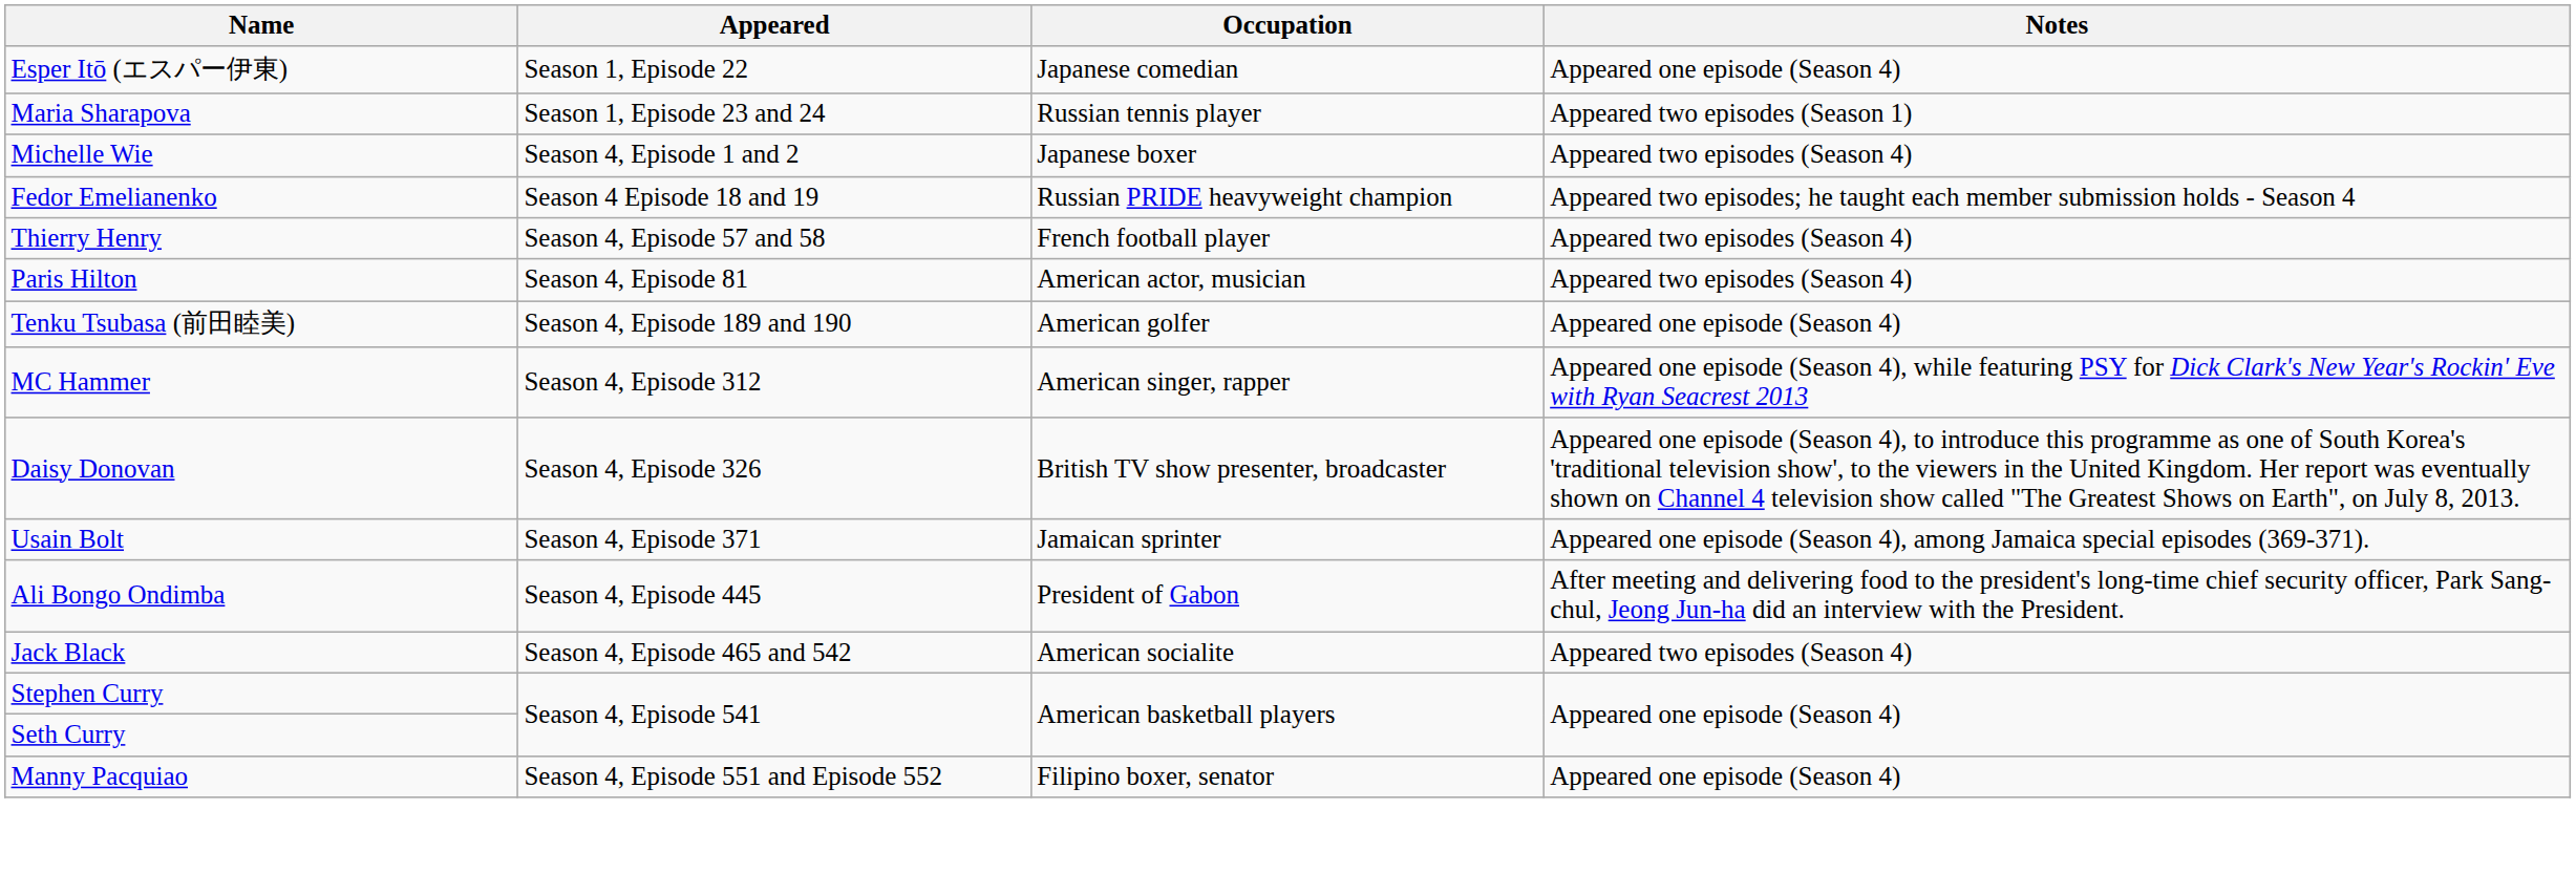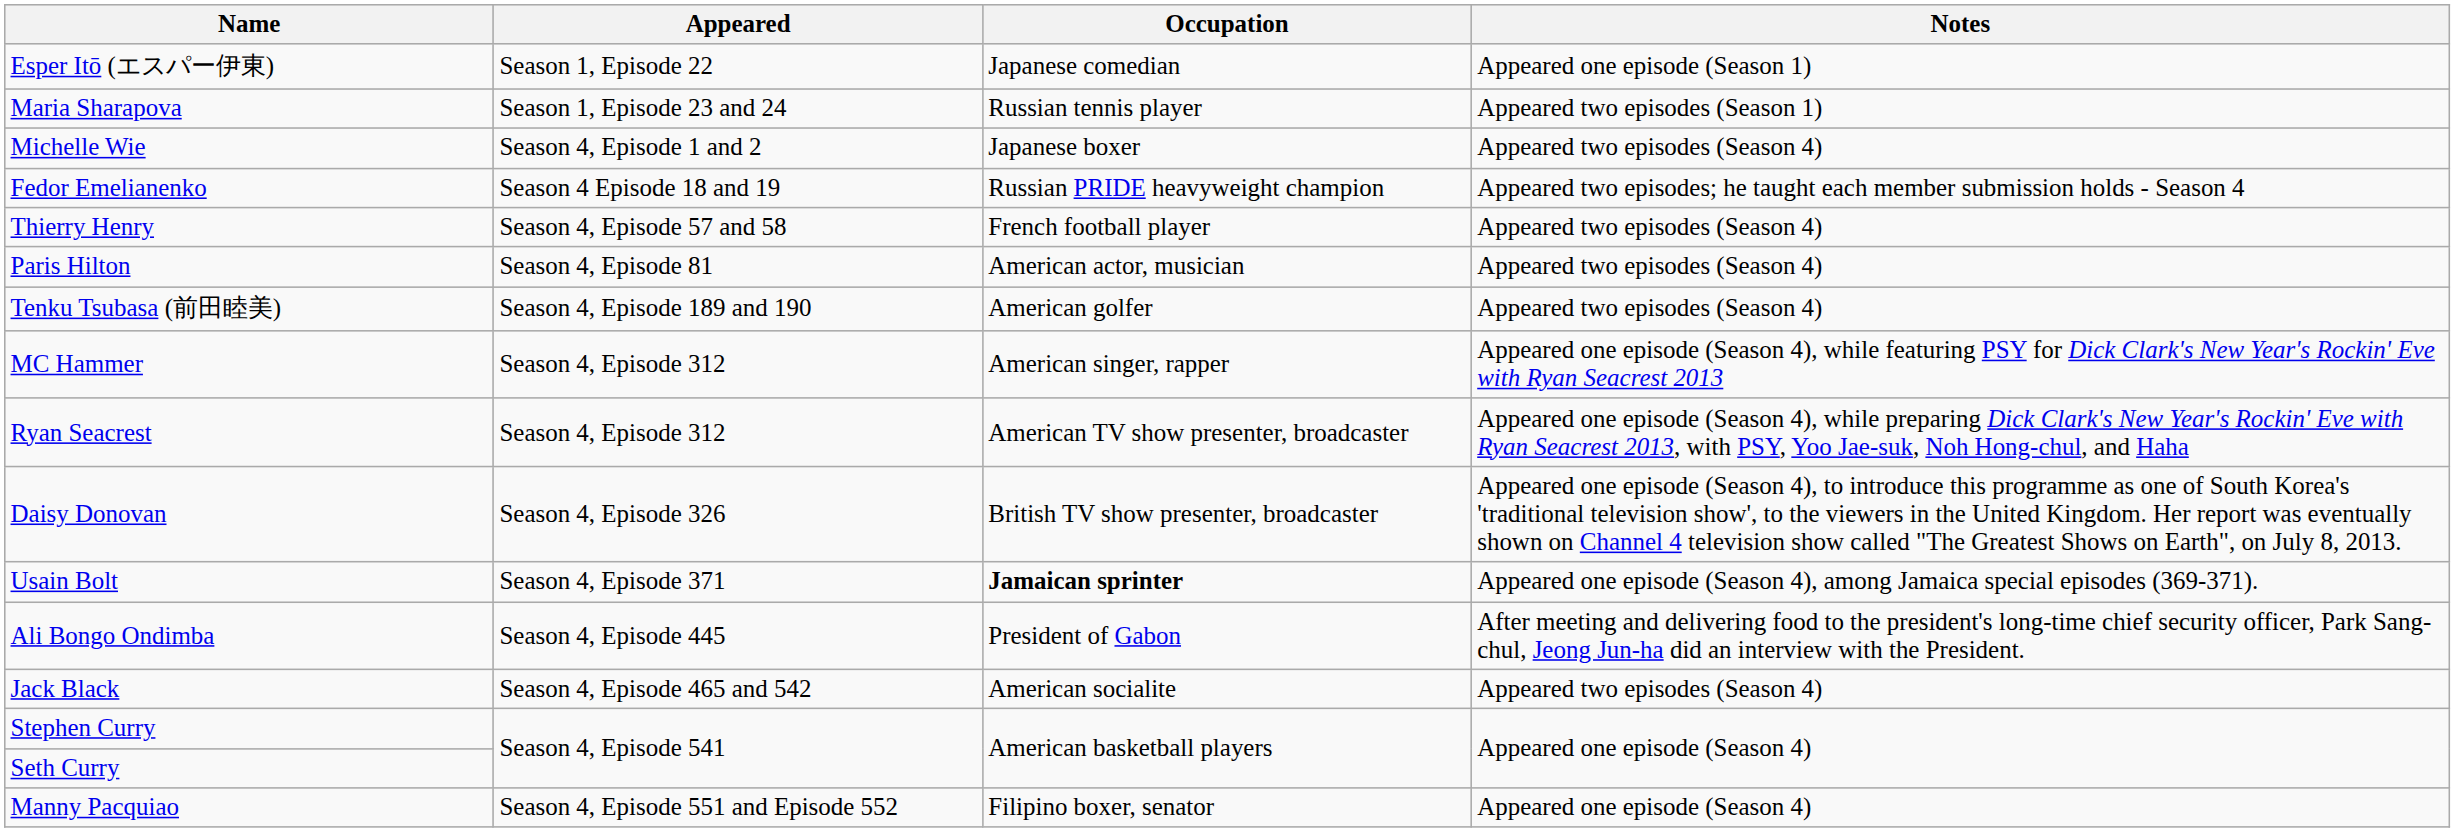 <table class="wikitable">
 <tr>
 <th style="width:20%;">Name</th>
 <th style="width:20%;">Appeared</th>
 <th style="width:20%;">Occupation</th>
 <th>Notes</th>
 </tr>
 <tr>
 <td><a href='#'>Esper Itō</a> (エスパー伊東)</td>
 <td>Season 1, Episode 22</td>
 <td>Japanese comedian</td>
-<td>Appeared one episode (Season 4)</td>
+<td>Appeared one episode (Season 1)</td>
 </tr>
 <tr>
 <td><a href='#'>Maria Sharapova</a></td>
 <td>Season 1, Episode 23 and 24</td>
 <td>Russian tennis player</td>
 <td>Appeared two episodes (Season 1)</td>
 </tr>
 <tr>
 <td><a href='#'>Michelle Wie</a></td>
 <td>Season 4, Episode 1 and 2</td>
 <td>Japanese boxer</td>
 <td>Appeared two episodes (Season 4)</td>
 </tr>
 <tr>
 <td><a href='#'>Fedor Emelianenko</a></td>
 <td>Season 4 Episode 18 and 19</td>
 <td>Russian <a href='#'>PRIDE</a> heavyweight champion</td>
 <td>Appeared two episodes; he taught each member submission holds - Season 4</td>
 </tr>
 <tr>
 <td><a href='#'>Thierry Henry</a></td>
 <td>Season 4, Episode 57 and 58</td>
 <td>French football player</td>
 <td>Appeared two episodes (Season 4)</td>
 </tr>
 <tr>
 <td><a href='#'>Paris Hilton</a></td>
 <td>Season 4, Episode 81</td>
 <td>American actor, musician</td>
 <td>Appeared two episodes (Season 4)</td>
 </tr>
 <tr>
 <td><a href='#'>Tenku Tsubasa</a> (前田睦美)</td>
 <td>Season 4, Episode 189 and 190</td>
 <td>American golfer</td>
-<td>Appeared one episode (Season 4)</td>
+<td>Appeared two episodes (Season 4)</td>
 </tr>
 <tr>
 <td><a href='#'>MC Hammer</a></td>
 <td>Season 4, Episode 312</td>
 <td>American singer, rapper</td>
 <td>Appeared one episode (Season 4), while featuring <a href='#'>PSY</a> for <em><a href='#'>Dick Clark's New Year's Rockin' Eve with Ryan Seacrest 2013</a></em></td>
+</tr>
+<tr>
+<td><a href='#'>Ryan Seacrest</a></td>
+<td>Season 4, Episode 312</td>
+<td>American TV show presenter, broadcaster</td>
+<td>Appeared one episode (Season 4), while preparing <em><a href='#'>Dick Clark's New Year's Rockin' Eve with Ryan Seacrest 2013</a></em>, with <a href='#'>PSY</a>, <a href='#'>Yoo Jae-suk</a>, <a href='#'>Noh Hong-chul</a>, and <a href='#'>Haha</a></td>
 </tr>
 <tr>
 <td><a href='#'>Daisy Donovan</a></td>
 <td>Season 4, Episode 326</td>
 <td>British TV show presenter, broadcaster</td>
 <td>Appeared one episode (Season 4), to introduce this programme as one of South Korea's 'traditional television show', to the viewers in the United Kingdom. Her report was eventually shown on <a href='#'>Channel 4</a> television show called "The Greatest Shows on Earth", on July 8, 2013.</td>
 </tr>
 <tr>
 <td><a href='#'>Usain Bolt</a></td>
 <td>Season 4, Episode 371</td>
-<td>Jamaican sprinter</td>
+<td><strong>Jamaican sprinter</strong></td>
 <td>Appeared one episode (Season 4), among Jamaica special episodes (369-371).</td>
 </tr>
 <tr>
 <td><a href='#'>Ali Bongo Ondimba</a></td>
 <td>Season 4, Episode 445</td>
 <td>President of <a href='#'>Gabon</a></td>
 <td>After meeting and delivering food to the president's long-time chief security officer, Park Sang-chul, <a href='#'>Jeong Jun-ha</a> did an interview with the President.</td>
 </tr>
 <tr>
 <td><a href='#'>Jack Black</a></td>
 <td>Season 4, Episode 465 and 542</td>
 <td>American socialite</td>
 <td>Appeared two episodes (Season 4)</td>
 </tr>
 <tr>
 <td><a href='#'>Stephen Curry</a></td>
 <td rowspan="2">Season 4, Episode 541</td>
 <td rowspan="2">American basketball players</td>
 <td rowspan="2">Appeared one episode (Season 4)</td>
 </tr>
 <tr>
 <td><a href='#'>Seth Curry</a></td>
 </tr>
 <tr>
 <td><a href='#'>Manny Pacquiao</a></td>
 <td>Season 4, Episode 551 and Episode 552</td>
 <td>Filipino boxer, senator</td>
 <td>Appeared one episode (Season 4)</td>
 </tr>
 </table>
